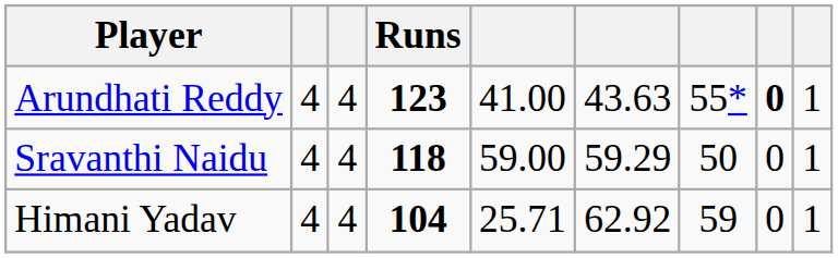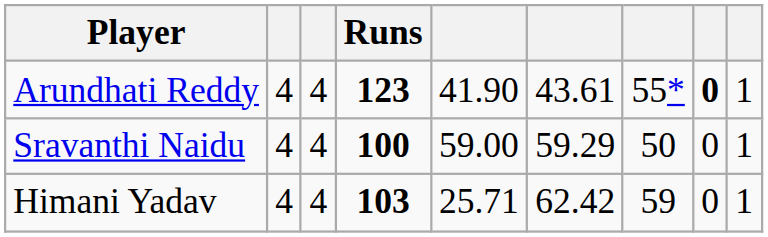 <table class="wikitable sortable" style="text-align: center;">
 <tr>
 <th class="unsortable">Player</th>
 <th></th>
 <th></th>
 <th>Runs</th>
 <th></th>
 <th></th>
 <th></th>
 <th></th>
 <th></th>
 </tr>
 <tr>
 <td style="text-align:left"><a href='#'>Arundhati Reddy</a></td>
 <td style="text-align:left">4</td>
 <td>4</td>
 <td><strong>123</strong></td>
-<td>41.00</td>
-<td>43.63</td>
+<td>41.90</td>
+<td>43.61</td>
 <td>55<a href='#'>*</a></td>
 <td><strong>0</strong></td>
 <td>1</td>
 </tr>
 <tr>
 <td style="text-align:left"><a href='#'>Sravanthi Naidu</a></td>
 <td style="text-align:left">4</td>
 <td>4</td>
-<td><strong>118</strong></td>
+<td><strong>100</strong></td>
 <td>59.00</td>
 <td>59.29</td>
 <td>50</td>
 <td>0</td>
 <td>1</td>
 </tr>
 <tr>
 <td style="text-align:left">Himani Yadav</td>
 <td style="text-align:left">4</td>
 <td>4</td>
-<td><strong>104</strong></td>
+<td><strong>103</strong></td>
 <td>25.71</td>
-<td>62.92</td>
+<td>62.42</td>
 <td>59</td>
 <td>0</td>
 <td>1</td>
 </tr>
 </table>
